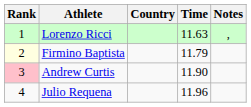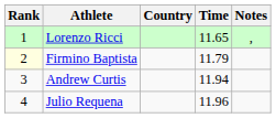 <table class="wikitable sortable" style="text-align:center">
 <tr>
 <th>Rank</th>
 <th>Athlete</th>
 <th>Country</th>
 <th>Time</th>
 <th>Notes</th>
 </tr>
 <tr style="background:#cfc;">
 <td>1</td>
 <td align="left"><a href='#'>Lorenzo Ricci</a></td>
 <td align="left"></td>
-<td>11.63</td>
+<td>11.65</td>
 <td>, </td>
 </tr>
 <tr>
 <td style="background: lightyellow;">2</td>
 <td align="left"><a href='#'>Firmino Baptista</a></td>
 <td align="left"></td>
 <td>11.79</td>
 <td></td>
 </tr>
 <tr>
-<td style="background: pink;">3</td>
+<td>3</td>
 <td align="left"><a href='#'>Andrew Curtis</a></td>
 <td align="left"></td>
-<td>11.90</td>
+<td>11.94</td>
 <td></td>
 </tr>
 <tr>
 <td>4</td>
 <td align="left"><a href='#'>Julio Requena</a></td>
 <td align="left"></td>
 <td>11.96</td>
 <td></td>
 </tr>
 </table>
